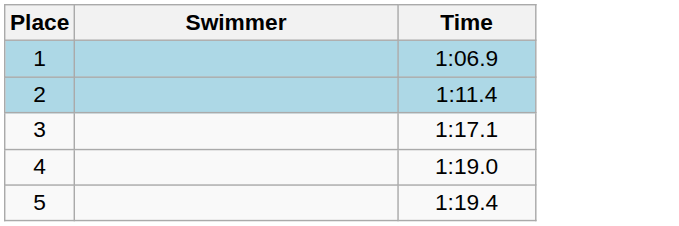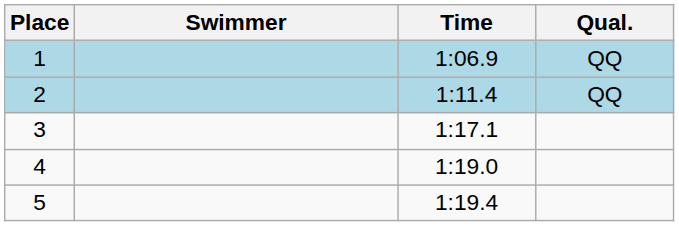 <table class=wikitable style="text-align:center">
 <tr>
 <th>Place</th>
 <th width=220>Swimmer</th>
 <th width=90>Time</th>
+<th width=90>Qual.</th>
 </tr>
 <tr bgcolor=lightblue>
 <td>1</td>
 <td align=left></td>
 <td>1:06.9</td>
+<td>QQ</td>
 </tr>
 <tr bgcolor=lightblue>
 <td>2</td>
 <td align=left></td>
 <td>1:11.4</td>
+<td>QQ</td>
 </tr>
 <tr>
 <td>3</td>
 <td align=left></td>
 <td>1:17.1</td>
+<td></td>
 </tr>
 <tr>
 <td>4</td>
 <td align=left></td>
 <td>1:19.0</td>
+<td></td>
 </tr>
 <tr>
 <td>5</td>
 <td align=left></td>
 <td>1:19.4</td>
+<td></td>
 </tr>
 </table>
